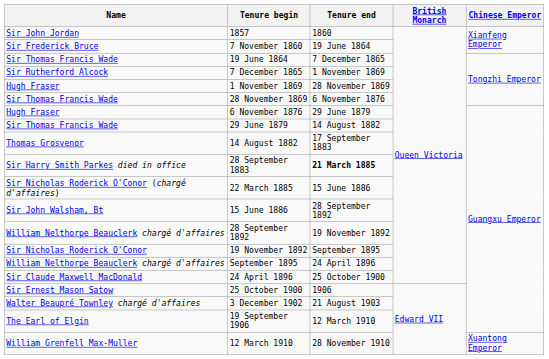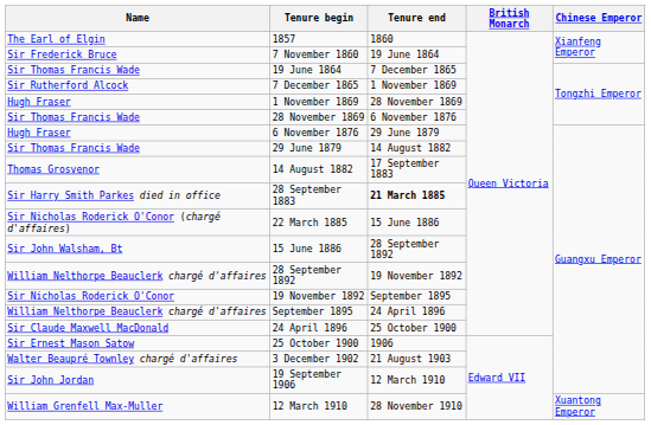 <table class="wikitable">
 <tr>
 <th>Name</th>
 <th>Tenure begin</th>
 <th>Tenure end</th>
 <th><a href='#'>British Monarch</a></th>
 <th><a href='#'>Chinese Emperor</a></th>
 </tr>
 <tr>
-<td><a href='#'>Sir John Jordan</a></td>
+<td><a href='#'>The Earl of Elgin</a></td>
 <td>1857</td>
 <td>1860</td>
 <td rowspan="16"><a href='#'>Queen Victoria</a></td>
 <td rowspan="2"><a href='#'>Xianfeng Emperor</a></td>
 </tr>
 <tr>
 <td><a href='#'>Sir Frederick Bruce</a></td>
 <td>7 November 1860</td>
 <td>19 June 1864</td>
 </tr>
 <tr>
 <td><a href='#'>Sir Thomas Francis Wade</a></td>
 <td>19 June 1864</td>
 <td>7 December 1865</td>
 <td rowspan="4"><a href='#'>Tongzhi Emperor</a></td>
 </tr>
 <tr>
 <td><a href='#'>Sir Rutherford Alcock</a></td>
 <td>7 December 1865</td>
 <td>1 November 1869</td>
 </tr>
 <tr>
 <td><a href='#'>Hugh Fraser</a></td>
 <td>1 November 1869</td>
 <td>28 November 1869</td>
 </tr>
 <tr>
 <td><a href='#'>Sir Thomas Francis Wade</a></td>
 <td>28 November 1869</td>
 <td>6 November 1876</td>
 </tr>
 <tr>
 <td><a href='#'>Hugh Fraser</a></td>
 <td>6 November 1876</td>
 <td>29 June 1879</td>
 <td rowspan="13"><a href='#'>Guangxu Emperor</a></td>
 </tr>
 <tr>
 <td><a href='#'>Sir Thomas Francis Wade</a></td>
 <td>29 June 1879</td>
 <td>14 August 1882</td>
 </tr>
 <tr>
 <td><a href='#'>Thomas Grosvenor</a></td>
 <td>14 August 1882</td>
 <td>17 September 1883</td>
 </tr>
 <tr>
 <td><a href='#'>Sir Harry Smith Parkes</a> <em>died in office</em></td>
 <td>28 September 1883</td>
 <td><strong>21 March 1885</strong></td>
 </tr>
 <tr>
 <td><a href='#'>Sir Nicholas Roderick O'Conor</a> (<em>chargé d'affaires</em>)</td>
 <td>22 March 1885</td>
 <td>15 June 1886</td>
 </tr>
 <tr>
 <td><a href='#'>Sir John Walsham, Bt</a></td>
 <td>15 June 1886</td>
 <td>28 September 1892</td>
 </tr>
 <tr>
 <td><a href='#'>William Nelthorpe Beauclerk</a> <em>chargé d'affaires</em></td>
 <td>28 September 1892</td>
 <td>19 November 1892</td>
 </tr>
 <tr>
 <td><a href='#'>Sir Nicholas Roderick O'Conor</a></td>
 <td>19 November 1892</td>
 <td>September 1895</td>
 </tr>
 <tr>
 <td><a href='#'>William Nelthorpe Beauclerk</a> <em>chargé d'affaires</em></td>
 <td>September 1895</td>
 <td>24 April 1896</td>
 </tr>
 <tr>
 <td><a href='#'>Sir Claude Maxwell MacDonald</a></td>
 <td>24 April 1896</td>
 <td>25 October 1900</td>
 </tr>
 <tr>
 <td><a href='#'>Sir Ernest Mason Satow</a></td>
 <td>25 October 1900</td>
 <td>1906</td>
 <td rowspan="4"><a href='#'>Edward VII</a></td>
 </tr>
 <tr>
 <td><a href='#'>Walter Beaupré Townley</a> <em>chargé d'affaires</em></td>
 <td>3 December 1902</td>
 <td>21 August 1903</td>
 </tr>
 <tr>
-<td><a href='#'>The Earl of Elgin</a></td>
+<td><a href='#'>Sir John Jordan</a></td>
 <td>19 September 1906</td>
 <td>12 March 1910</td>
 </tr>
 <tr>
 <td><a href='#'>William Grenfell Max-Muller</a></td>
 <td>12 March 1910</td>
 <td>28 November 1910</td>
 <td><a href='#'>Xuantong Emperor</a></td>
 </tr>
 </table>
